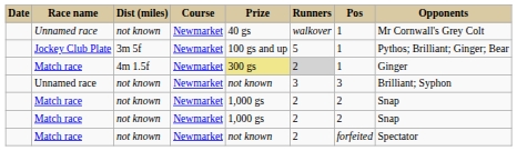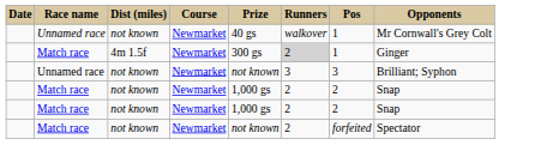 <table class = "wikitable sortable" | border="1" cellpadding="1" style=" text-align:centre; margin-left:1em; float:centre ;border-collapse: collapse; font-size:80%">
 <tr style="background:#dacaa4; text-align:center;">
 <th style="background:#dacaa4;">Date</th>
 <th style="background:#dacaa4;">Race name</th>
 <th style="background:#dacaa4;">Dist (miles)</th>
 <th style="background:#dacaa4;">Course</th>
 <th style="background:#dacaa4;">Prize</th>
 <th style="background:#dacaa4;">Runners</th>
 <th style="background:#dacaa4;">Pos</th>
 <th style="background:#dacaa4;">Opponents</th>
 </tr>
 <tr>
 <td> </td>
 <td><em>Unnamed race</em> </td>
 <td><em>not known</em>  </td>
 <td><a href='#'>Newmarket</a> </td>
 <td>40 gs </td>
 <td><em>walkover</em> </td>
 <td>1 </td>
 <td>Mr Cornwall's Grey Colt </td>
 </tr>
 <tr>
 <td> </td>
-<td><a href='#'>Jockey Club Plate</a> </td>
-<td>3m 5f  </td>
-<td><a href='#'>Newmarket</a> </td>
-<td>100 gs and up </td>
-<td>5 </td>
-<td>1 </td>
-<td>Pythos; Brilliant; Ginger; Bear </td>
-</tr>
-<tr>
-<td> </td>
 <td><a href='#'>Match race</a> </td>
 <td>4m 1.5f  </td>
 <td><a href='#'>Newmarket</a> </td>
-<td style="background: khaki;">300 gs </td>
+<td>300 gs </td>
 <td style="background: lightgrey;">2 </td>
 <td>1 </td>
 <td>Ginger </td>
 </tr>
 <tr>
 <td> </td>
 <td>Unnamed race </td>
 <td><em>not known</em>  </td>
 <td><a href='#'>Newmarket</a> </td>
 <td><em>not known</em> </td>
 <td>3 </td>
 <td>3 </td>
 <td>Brilliant; Syphon </td>
 </tr>
 <tr>
 <td> </td>
 <td><a href='#'>Match race</a> </td>
 <td><em>not known</em>  </td>
 <td><a href='#'>Newmarket</a> </td>
 <td>1,000 gs </td>
 <td>2 </td>
 <td>2 </td>
 <td>Snap </td>
 </tr>
 <tr>
 <td> </td>
 <td><a href='#'>Match race</a> </td>
 <td><em>not known</em>  </td>
 <td><a href='#'>Newmarket</a> </td>
 <td>1,000 gs </td>
 <td>2 </td>
 <td>2 </td>
 <td>Snap </td>
 </tr>
 <tr>
 <td> </td>
 <td><a href='#'>Match race</a> </td>
 <td><em>not known</em>  </td>
 <td><a href='#'>Newmarket</a> </td>
 <td><em>not known</em> </td>
 <td>2 </td>
 <td><em>forfeited</em> </td>
 <td>Spectator </td>
 </tr>
 </table>
